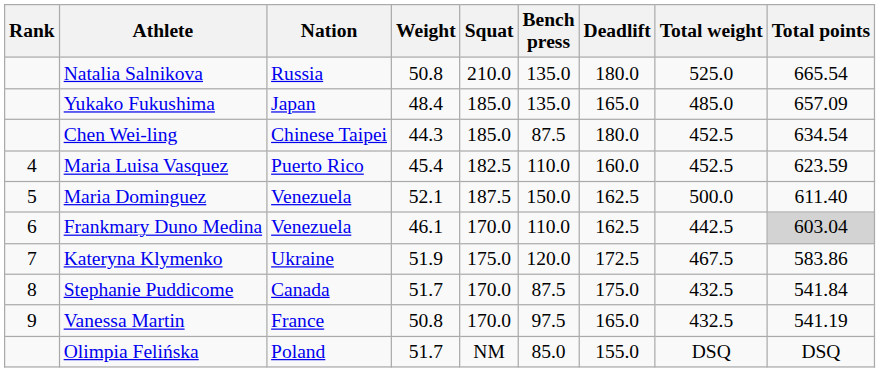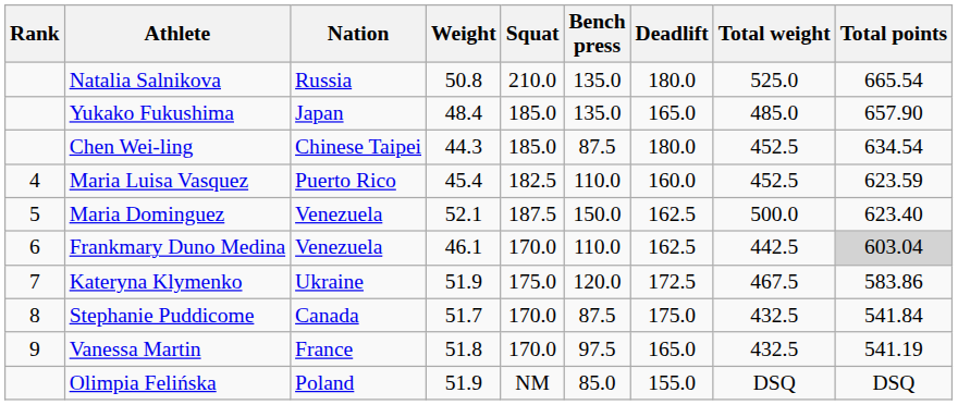 <table class="wikitable sortable" style="text-align:center">
 <tr>
 <th>Rank</th>
 <th>Athlete</th>
 <th>Nation</th>
 <th>Weight</th>
 <th>Squat</th>
 <th>Bench<br>press</th>
 <th>Deadlift</th>
 <th>Total weight</th>
 <th>Total points</th>
 </tr>
 <tr>
 <td></td>
 <td align=left><a href='#'>Natalia Salnikova</a></td>
 <td align=left> <a href='#'>Russia</a></td>
 <td>50.8</td>
 <td>210.0</td>
 <td>135.0</td>
 <td>180.0</td>
 <td>525.0</td>
 <td>665.54</td>
 </tr>
 <tr>
 <td></td>
 <td align=left><a href='#'>Yukako Fukushima</a></td>
 <td align=left> <a href='#'>Japan</a></td>
 <td>48.4</td>
 <td>185.0</td>
 <td>135.0</td>
 <td>165.0</td>
 <td>485.0</td>
-<td>657.09</td>
+<td>657.90</td>
 </tr>
 <tr>
 <td></td>
 <td align=left><a href='#'>Chen Wei-ling</a></td>
 <td align=left> <a href='#'>Chinese Taipei</a></td>
 <td>44.3</td>
 <td>185.0</td>
 <td>87.5</td>
 <td>180.0</td>
 <td>452.5</td>
 <td>634.54</td>
 </tr>
 <tr>
 <td>4</td>
 <td align=left><a href='#'>Maria Luisa Vasquez</a></td>
 <td align=left> <a href='#'>Puerto Rico</a></td>
 <td>45.4</td>
 <td>182.5</td>
 <td>110.0</td>
 <td>160.0</td>
 <td>452.5</td>
 <td>623.59</td>
 </tr>
 <tr>
 <td>5</td>
 <td align=left><a href='#'>Maria Dominguez</a></td>
 <td align=left> <a href='#'>Venezuela</a></td>
 <td>52.1</td>
 <td>187.5</td>
 <td>150.0</td>
 <td>162.5</td>
 <td>500.0</td>
-<td>611.40</td>
+<td>623.40</td>
 </tr>
 <tr>
 <td>6</td>
 <td align=left><a href='#'>Frankmary Duno Medina</a></td>
 <td align=left> <a href='#'>Venezuela</a></td>
 <td>46.1</td>
 <td>170.0</td>
 <td>110.0</td>
 <td>162.5</td>
 <td>442.5</td>
 <td style="background: lightgrey;">603.04</td>
 </tr>
 <tr>
 <td>7</td>
 <td align=left><a href='#'>Kateryna Klymenko</a></td>
 <td align=left> <a href='#'>Ukraine</a></td>
 <td>51.9</td>
 <td>175.0</td>
 <td>120.0</td>
 <td>172.5</td>
 <td>467.5</td>
 <td>583.86</td>
 </tr>
 <tr>
 <td>8</td>
 <td align=left><a href='#'>Stephanie Puddicome</a></td>
 <td align=left> <a href='#'>Canada</a></td>
 <td>51.7</td>
 <td>170.0</td>
 <td>87.5</td>
 <td>175.0</td>
 <td>432.5</td>
 <td>541.84</td>
 </tr>
 <tr>
 <td>9</td>
 <td align=left><a href='#'>Vanessa Martin</a></td>
 <td align=left> <a href='#'>France</a></td>
-<td>50.8</td>
+<td>51.8</td>
 <td>170.0</td>
 <td>97.5</td>
 <td>165.0</td>
 <td>432.5</td>
 <td>541.19</td>
 </tr>
 <tr>
 <td></td>
 <td align=left><a href='#'>Olimpia Felińska</a></td>
 <td align=left> <a href='#'>Poland</a></td>
-<td>51.7</td>
+<td>51.9</td>
 <td>NM</td>
 <td>85.0</td>
 <td>155.0</td>
 <td>DSQ</td>
 <td>DSQ</td>
 </tr>
 </table>
